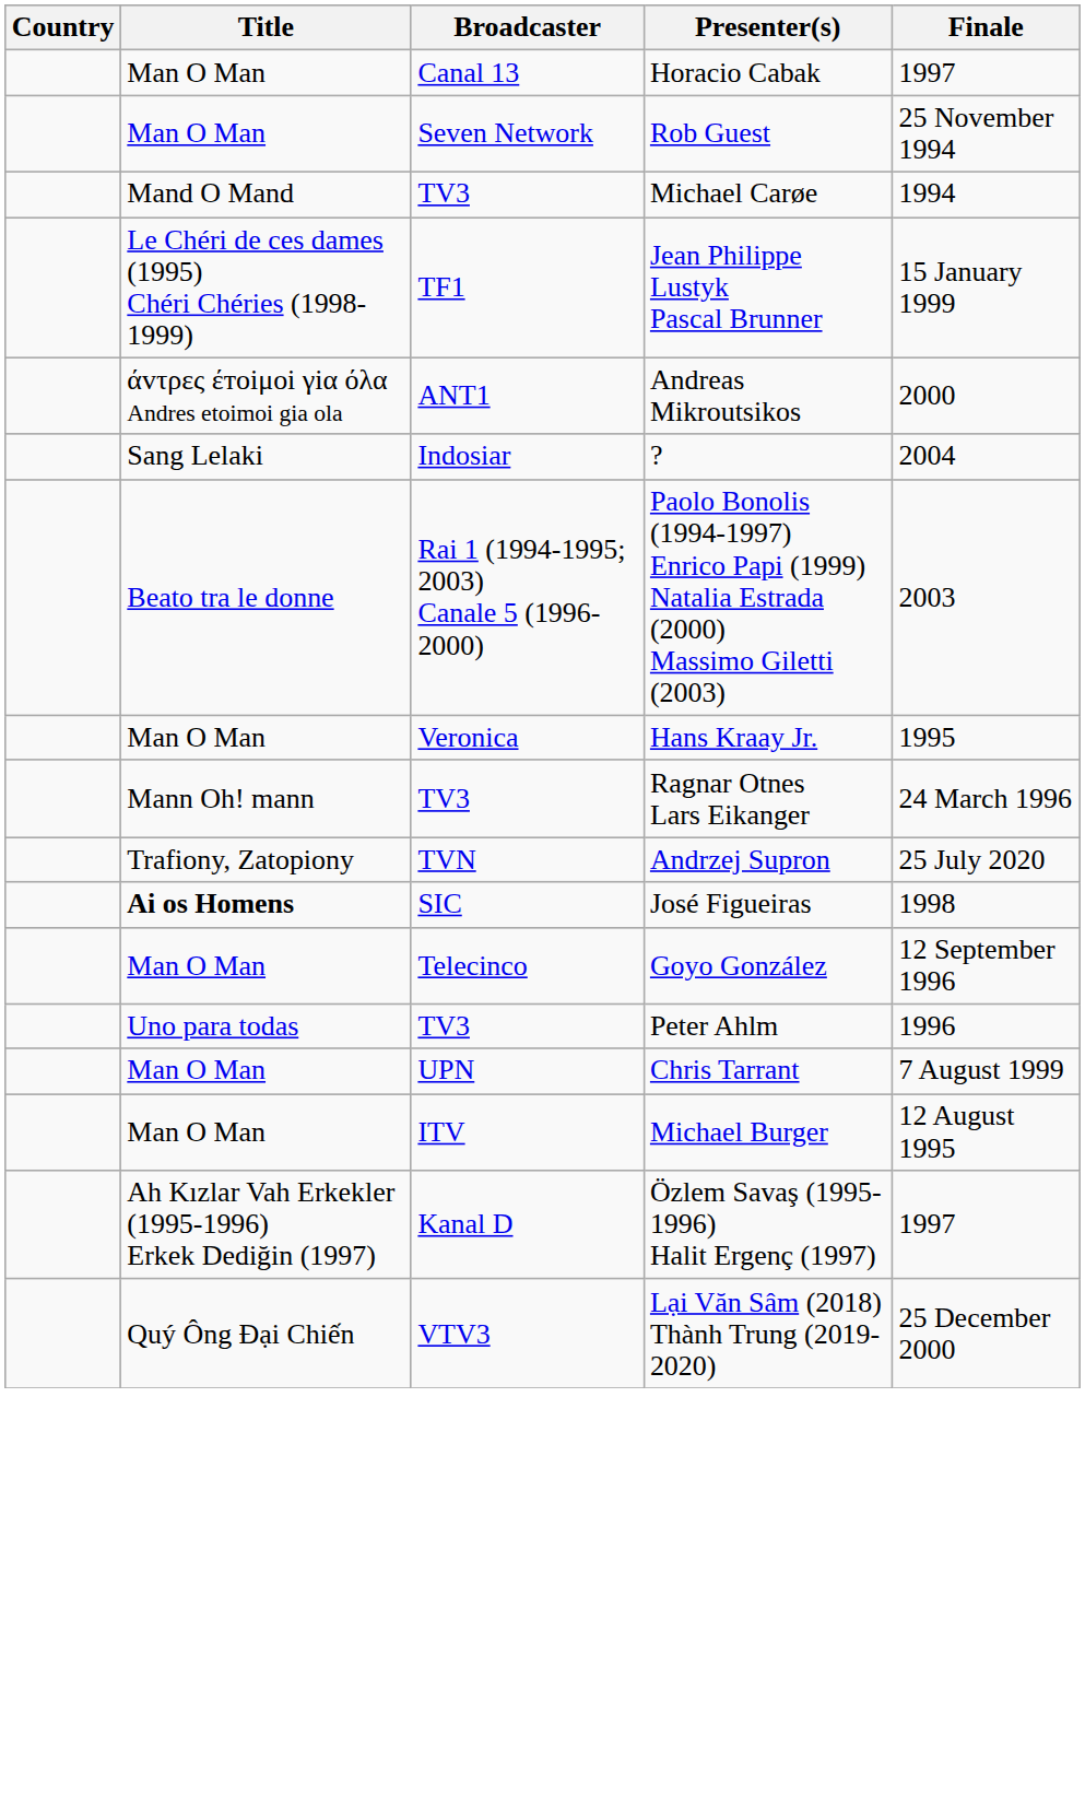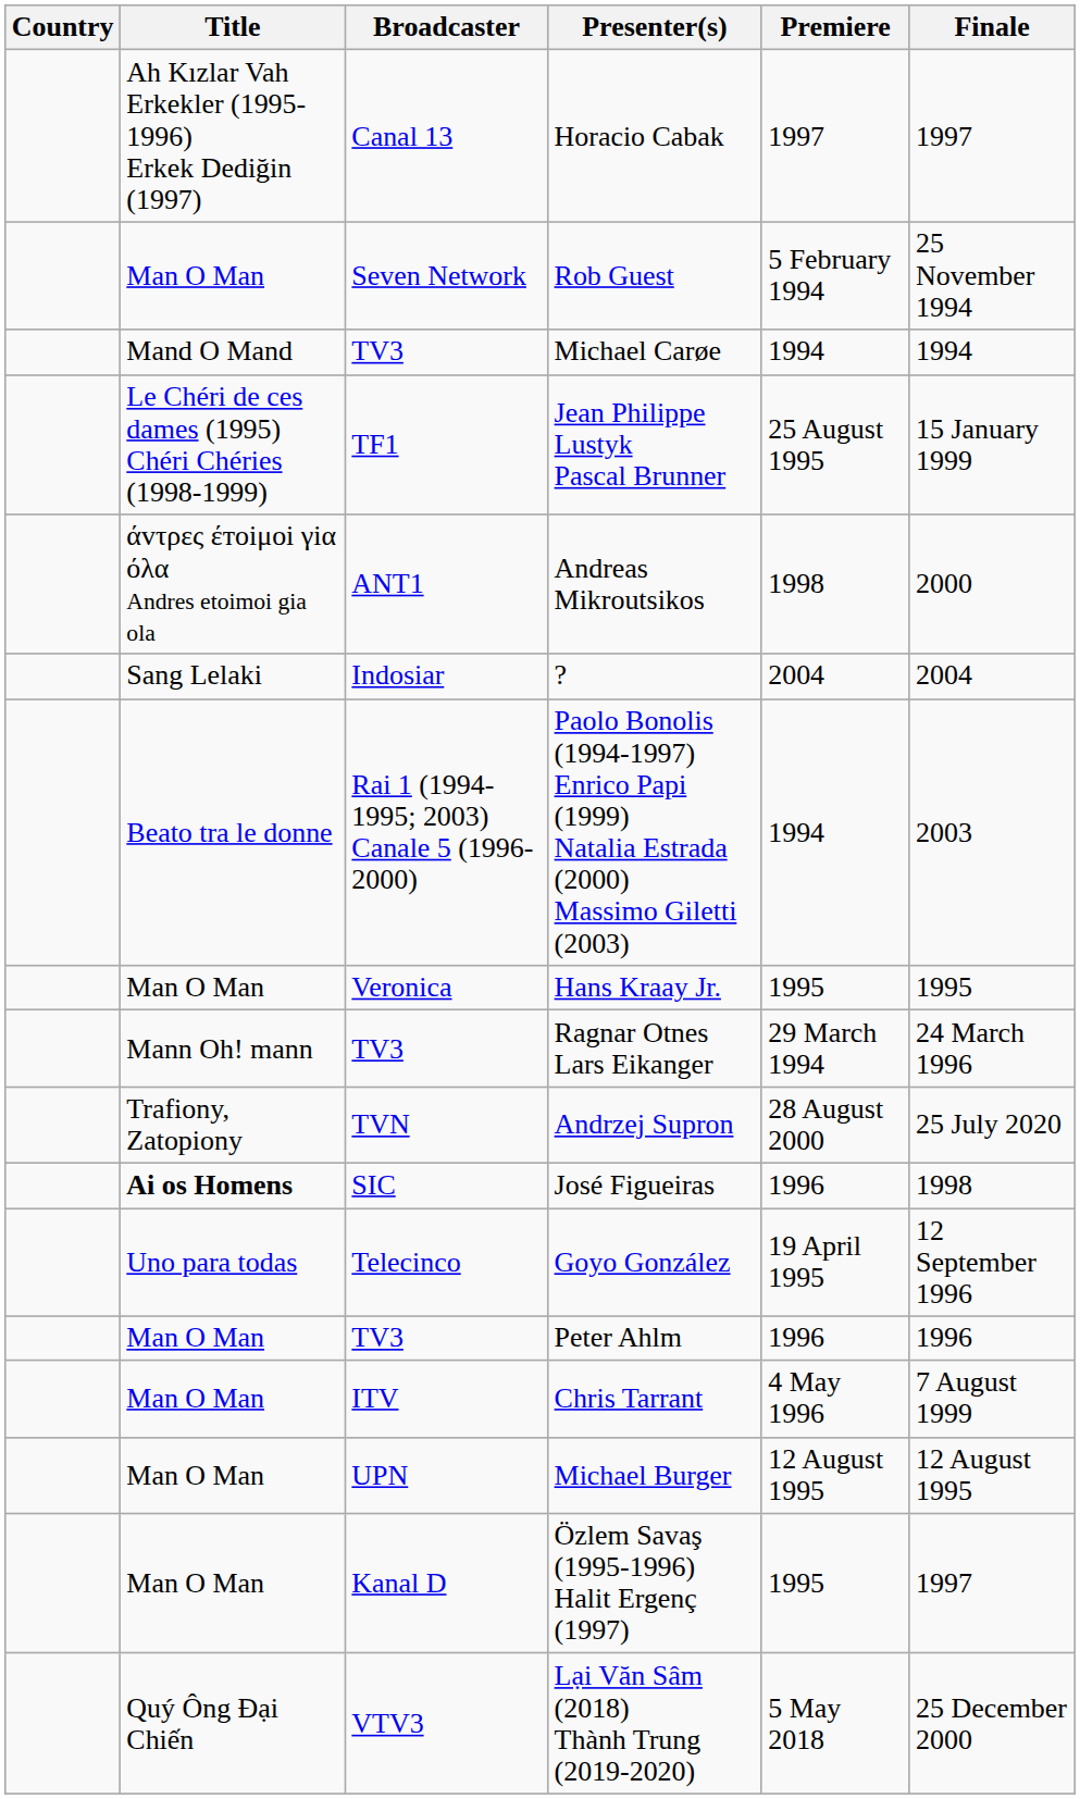 <table class="wikitable">
 <tr>
 <th>Country</th>
 <th>Title</th>
 <th>Broadcaster</th>
 <th>Presenter(s)</th>
+<th>Premiere</th>
 <th>Finale</th>
 </tr>
 <tr>
 <td></td>
-<td>Man O Man</td>
+<td>Ah Kızlar Vah Erkekler (1995-1996)<br>Erkek Dediğin (1997)</td>
 <td><a href='#'>Canal 13</a></td>
 <td>Horacio Cabak</td>
+<td>1997</td>
 <td>1997</td>
 </tr>
 <tr>
 <td></td>
 <td><a href='#'>Man O Man</a></td>
 <td><a href='#'>Seven Network</a></td>
 <td><a href='#'>Rob Guest</a></td>
+<td>5 February 1994</td>
 <td>25 November 1994</td>
 </tr>
 <tr>
 <td></td>
 <td>Mand O Mand</td>
 <td><a href='#'>TV3</a></td>
 <td>Michael Carøe</td>
 <td>1994</td>
+<td>1994</td>
 </tr>
 <tr>
 <td></td>
 <td><a href='#'>Le Chéri de ces dames</a> (1995)<br><a href='#'>Chéri Chéries</a> (1998-1999)</td>
 <td><a href='#'>TF1</a></td>
 <td><a href='#'>Jean Philippe Lustyk</a><br><a href='#'>Pascal Brunner</a></td>
+<td>25 August 1995</td>
 <td>15 January 1999</td>
 </tr>
 <tr>
 <td></td>
 <td>άvτρες έтoіμoі γіα όλα<br><small>Andres etoimoi gia ola</small></td>
 <td><a href='#'>ANT1</a></td>
 <td>Andreas Mikroutsikos</td>
+<td>1998</td>
 <td>2000</td>
 </tr>
 <tr>
 <td></td>
 <td>Sang Lelaki</td>
 <td><a href='#'>Indosiar</a></td>
 <td>?</td>
 <td>2004</td>
+<td>2004</td>
 </tr>
 <tr>
 <td></td>
 <td><a href='#'>Beato tra le donne</a></td>
 <td><a href='#'>Rai 1</a> (1994-1995; 2003) <br> <a href='#'>Canale 5</a> (1996-2000)</td>
 <td><a href='#'>Paolo Bonolis</a> (1994-1997)<br><a href='#'>Enrico Papi</a> (1999)<br><a href='#'>Natalia Estrada</a> (2000)<br><a href='#'>Massimo Giletti</a> (2003)</td>
+<td>1994</td>
 <td>2003</td>
 </tr>
 <tr>
 <td></td>
 <td>Man O Man</td>
 <td><a href='#'>Veronica</a></td>
 <td><a href='#'>Hans Kraay Jr.</a></td>
 <td>1995</td>
+<td>1995</td>
 </tr>
 <tr>
 <td></td>
 <td>Mann Oh! mann</td>
 <td><a href='#'>TV3</a></td>
 <td>Ragnar Otnes<br>Lars Eikanger</td>
+<td>29 March 1994</td>
 <td>24 March 1996</td>
 </tr>
 <tr>
 <td></td>
 <td>Trafiony, Zatopiony</td>
 <td><a href='#'>TVN</a></td>
 <td><a href='#'>Andrzej Supron</a></td>
+<td>28 August 2000</td>
 <td>25 July 2020</td>
 </tr>
 <tr>
 <td></td>
 <td><strong>Ai os Homens</strong></td>
 <td><a href='#'>SIC</a></td>
 <td>José Figueiras</td>
+<td>1996</td>
 <td>1998</td>
 </tr>
 <tr>
 <td></td>
-<td><a href='#'>Man O Man</a></td>
+<td><a href='#'>Uno para todas</a></td>
 <td><a href='#'>Telecinco</a></td>
 <td><a href='#'>Goyo González</a></td>
+<td>19 April 1995</td>
 <td>12 September 1996</td>
 </tr>
 <tr>
 <td></td>
-<td><a href='#'>Uno para todas</a></td>
+<td><a href='#'>Man O Man</a></td>
 <td><a href='#'>TV3</a></td>
 <td>Peter Ahlm</td>
+<td>1996</td>
 <td>1996</td>
 </tr>
 <tr>
 <td></td>
 <td><a href='#'>Man O Man</a></td>
-<td><a href='#'>UPN</a></td>
+<td><a href='#'>ITV</a></td>
 <td><a href='#'>Chris Tarrant</a></td>
+<td>4 May 1996</td>
 <td>7 August 1999</td>
 </tr>
 <tr>
 <td></td>
 <td>Man O Man</td>
-<td><a href='#'>ITV</a></td>
+<td><a href='#'>UPN</a></td>
 <td><a href='#'>Michael Burger</a></td>
+<td>12 August 1995</td>
 <td>12 August 1995</td>
 </tr>
 <tr>
 <td></td>
-<td>Ah Kızlar Vah Erkekler (1995-1996)<br>Erkek Dediğin (1997)</td>
+<td>Man O Man</td>
 <td><a href='#'>Kanal D</a></td>
 <td>Özlem Savaş (1995-1996)<br>Halit Ergenç (1997)</td>
+<td>1995</td>
 <td>1997</td>
 </tr>
 <tr>
 <td></td>
 <td>Quý Ông Đại Chiến</td>
 <td><a href='#'>VTV3</a></td>
 <td><a href='#'>Lại Văn Sâm</a> (2018) <br> Thành Trung (2019-2020)</td>
+<td>5 May 2018</td>
 <td>25 December 2000</td>
 </tr>
 </table>
